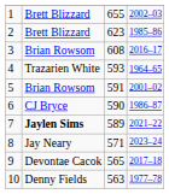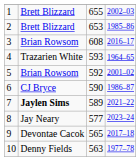 <table class="wikitable">
 <tr>
 </tr>
 <tr>
 <td>1</td>
 <td><a href='#'>Brett Blizzard</a></td>
 <td>655</td>
 <td style="font-size:80%;"><a href='#'>2002–03</a></td>
 </tr>
 <tr>
 <td>2</td>
 <td><a href='#'>Brett Blizzard</a></td>
-<td>623</td>
+<td>653</td>
 <td style="font-size:80%;"><a href='#'>1985–86</a></td>
 </tr>
 <tr>
 <td>3</td>
 <td><a href='#'>Brian Rowsom</a></td>
 <td>608</td>
 <td style="font-size:80%;"><a href='#'>2016–17</a></td>
 </tr>
 <tr>
 <td>4</td>
 <td>Trazarien White</td>
 <td>593</td>
 <td style="font-size:80%;"><a href='#'>1964–65</a></td>
 </tr>
 <tr>
 <td>5</td>
 <td><a href='#'>Brian Rowsom</a></td>
-<td>591</td>
+<td>592</td>
 <td style="font-size:80%;"><a href='#'>2001–02</a></td>
 </tr>
 <tr>
 <td>6</td>
 <td><a href='#'>CJ Bryce</a></td>
 <td>590</td>
 <td style="font-size:80%;"><a href='#'>1986–87</a></td>
 </tr>
 <tr>
 <td>7</td>
 <td><strong>Jaylen Sims</strong></td>
 <td>589</td>
 <td style="font-size:80%;"><a href='#'>2021–22</a></td>
 </tr>
 <tr>
 <td>8</td>
 <td>Jay Neary</td>
-<td>571</td>
+<td>577</td>
 <td style="font-size:80%;"><a href='#'>2023–24</a></td>
 </tr>
 <tr>
 <td>9</td>
 <td>Devontae Cacok</td>
 <td>565</td>
 <td style="font-size:80%;"><a href='#'>2017–18</a></td>
 </tr>
 <tr>
 <td>10</td>
 <td>Denny Fields</td>
 <td>563</td>
 <td style="font-size:80%;"><a href='#'>1977–78</a></td>
 </tr>
 </table>
